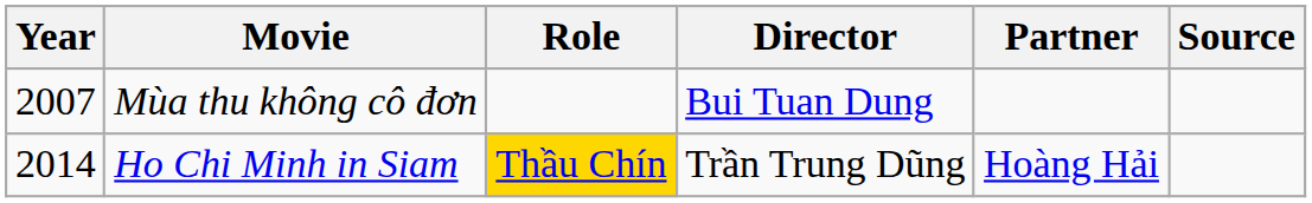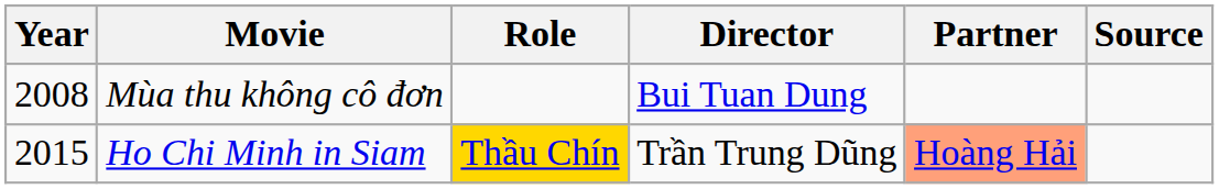 <table class="wikitable">
 <tr>
 <th>Year</th>
 <th>Movie</th>
 <th>Role</th>
 <th>Director</th>
 <th>Partner</th>
 <th>Source</th>
 </tr>
 <tr>
-<td>2007</td>
+<td>2008</td>
 <td><em>Mùa thu không cô đơn</em></td>
 <td></td>
 <td><a href='#'>Bui Tuan Dung</a></td>
 <td></td>
 <td></td>
 </tr>
 <tr>
-<td>2014</td>
+<td>2015</td>
 <td><em><a href='#'>Ho Chi Minh in Siam</a></em></td>
 <td style="background: gold;"><a href='#'>Thầu Chín</a></td>
 <td>Trần Trung Dũng</td>
-<td><a href='#'>Hoàng Hải</a></td>
+<td style="background: lightsalmon;"><a href='#'>Hoàng Hải</a></td>
 <td></td>
 </tr>
 </table>
